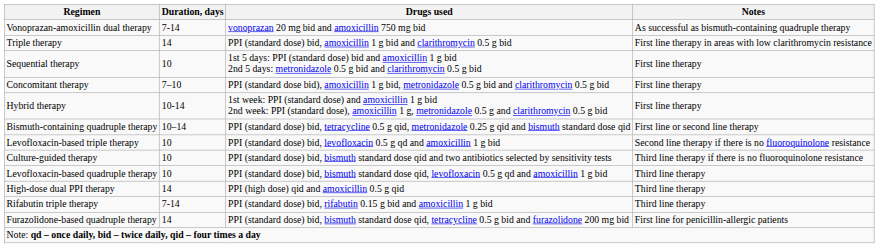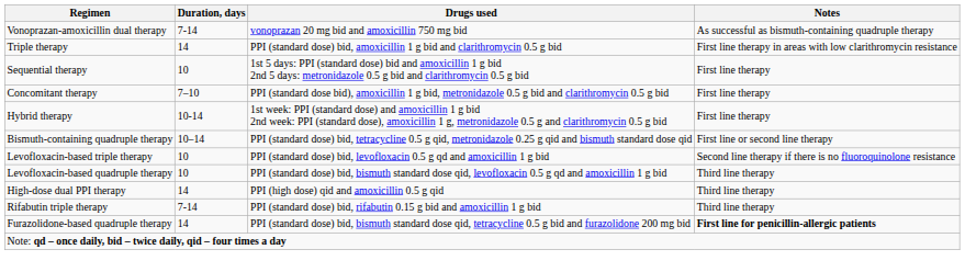 <table class=wikitable>
 <tr>
 <th>Regimen</th>
 <th>Duration, days</th>
 <th>Drugs used</th>
 <th>Notes</th>
 </tr>
 <tr>
 <td>Vonoprazan-amoxicillin dual therapy</td>
 <td>7-14</td>
 <td><a href='#'>vonoprazan</a> 20 mg bid and <a href='#'>amoxicillin</a> 750 mg bid</td>
 <td>As successful as bismuth-containing quadruple therapy</td>
 </tr>
 <tr>
 <td>Triple therapy</td>
 <td>14</td>
 <td>PPI (standard dose) bid, <a href='#'>amoxicillin</a> 1 g bid and <a href='#'>clarithromycin</a> 0.5 g bid</td>
 <td>First line therapy in areas with low clarithromycin resistance</td>
 </tr>
 <tr>
 <td>Sequential therapy</td>
 <td>10</td>
 <td>1st 5 days: PPI (standard dose) bid and <a href='#'>amoxicillin</a> 1 g bid<br>2nd 5 days: <a href='#'>metronidazole</a> 0.5 g bid and <a href='#'>clarithromycin</a> 0.5 g bid</td>
 <td>First line therapy</td>
 </tr>
 <tr>
 <td>Concomitant therapy</td>
 <td>7–10</td>
 <td>PPI (standard dose bid), <a href='#'>amoxicillin</a> 1 g bid, <a href='#'>metronidazole</a> 0.5 g bid and <a href='#'>clarithromycin</a> 0.5 g bid</td>
 <td>First line therapy</td>
 </tr>
 <tr>
 <td>Hybrid therapy</td>
 <td>10-14</td>
 <td>1st week: PPI (standard dose) and <a href='#'>amoxicillin</a> 1 g bid<br>2nd week: PPI (standard dose), <a href='#'>amoxicillin</a> 1 g, <a href='#'>metronidazole</a> 0.5 g and <a href='#'>clarithromycin</a> 0.5 g bid</td>
 <td>First line therapy</td>
 </tr>
 <tr>
 <td>Bismuth-containing quadruple therapy</td>
 <td>10–14</td>
 <td>PPI (standard dose) bid, <a href='#'>tetracycline</a>  0.5 g qid, <a href='#'>metronidazole</a> 0.25 g qid and <a href='#'>bismuth</a> standard dose qid</td>
 <td>First line or second line therapy</td>
 </tr>
 <tr>
 <td>Levofloxacin-based triple therapy</td>
 <td>10</td>
 <td>PPI (standard dose) bid, <a href='#'>levofloxacin</a>  0.5 g qd and <a href='#'>amoxicillin</a> 1 g bid</td>
 <td>Second line therapy if there is no <a href='#'>fluoroquinolone</a> resistance</td>
 </tr>
 <tr>
-<td>Culture-guided therapy</td>
-<td>10</td>
-<td>PPI (standard dose) bid, <a href='#'>bismuth</a> standard dose qid and two antibiotics selected by sensitivity tests</td>
-<td>Third line therapy if there is no fluoroquinolone resistance</td>
-</tr>
-<tr>
 <td>Levofloxacin-based quadruple therapy</td>
 <td>10</td>
 <td>PPI (standard dose) bid, <a href='#'>bismuth</a> standard dose qid, <a href='#'>levofloxacin</a> 0.5 g qd and <a href='#'>amoxicillin</a> 1 g bid</td>
 <td>Third line therapy</td>
 </tr>
 <tr>
 <td>High-dose dual PPI therapy</td>
 <td>14</td>
 <td>PPI (high dose) qid and <a href='#'>amoxicillin</a> 0.5 g qid</td>
 <td>Third line therapy</td>
 </tr>
 <tr>
 <td>Rifabutin triple therapy</td>
 <td>7-14</td>
 <td>PPI (standard dose) bid, <a href='#'>rifabutin</a> 0.15 g bid and <a href='#'>amoxicillin</a> 1 g bid</td>
 <td>Third line therapy</td>
 </tr>
 <tr>
 <td>Furazolidone-based quadruple therapy</td>
 <td>14</td>
 <td>PPI (standard dose) bid, <a href='#'>bismuth</a> standard dose qid, <a href='#'>tetracycline</a> 0.5 g bid and <a href='#'>furazolidone</a> 200 mg bid</td>
-<td>First line for penicillin-allergic patients</td>
+<td><strong>First line for penicillin-allergic patients</strong></td>
 </tr>
 <tr>
 <td colspan=4>Note: <strong>qd – once daily, bid – twice daily, qid – four times a day</strong></td>
 </tr>
 </table>
